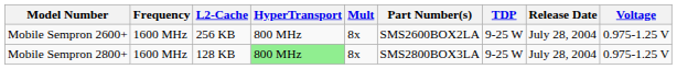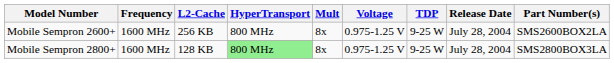 <table class="wikitable">
 <tr>
 <th>Model Number</th>
 <th>Frequency</th>
 <th><a href='#'>L2-Cache</a></th>
 <th><a href='#'>HyperTransport</a></th>
 <th><a href='#'>Mult</a></th>
-<th>Part Number(s)</th>
+<th><a href='#'>Voltage</a></th>
 <th><a href='#'>TDP</a></th>
 <th>Release Date</th>
-<th><a href='#'>Voltage</a></th>
+<th>Part Number(s)</th>
 </tr>
 <tr>
 <td>Mobile Sempron 2600+</td>
 <td>1600 MHz</td>
 <td>256 KB</td>
 <td>800 MHz</td>
 <td>8x</td>
-<td>SMS2600BOX2LA</td>
+<td>0.975-1.25 V</td>
 <td>9-25 W</td>
 <td>July 28, 2004</td>
-<td>0.975-1.25 V</td>
+<td>SMS2600BOX2LA</td>
 </tr>
 <tr>
 <td>Mobile Sempron 2800+</td>
 <td>1600 MHz</td>
 <td>128 KB</td>
 <td style="background: lightgreen;">800 MHz</td>
 <td>8x</td>
-<td>SMS2800BOX3LA</td>
+<td>0.975-1.25 V</td>
 <td>9-25 W</td>
 <td>July 28, 2004</td>
-<td>0.975-1.25 V</td>
+<td>SMS2800BOX3LA</td>
 </tr>
 </table>
